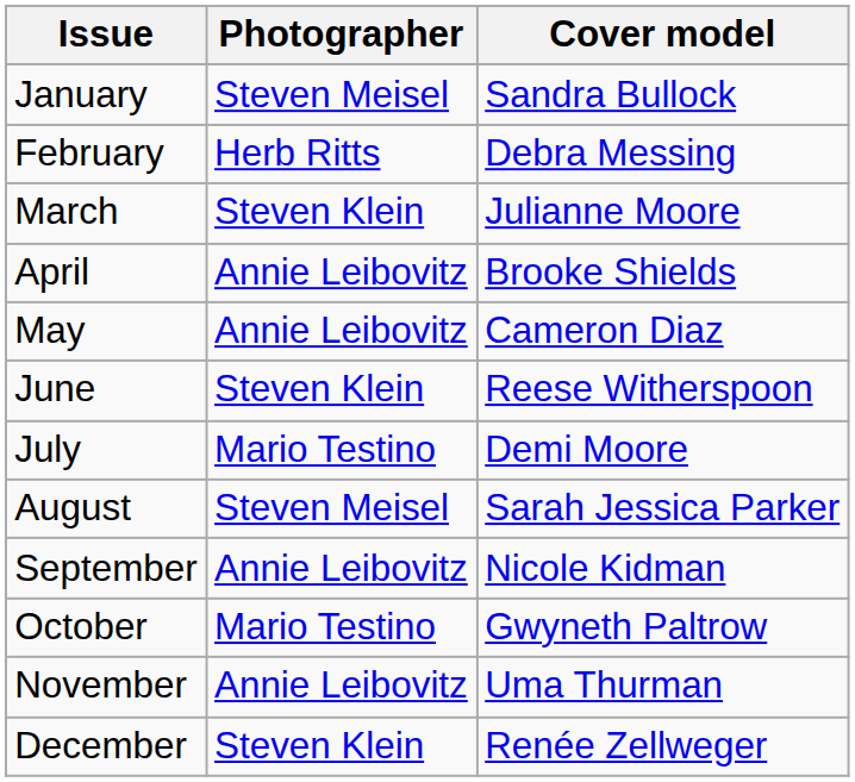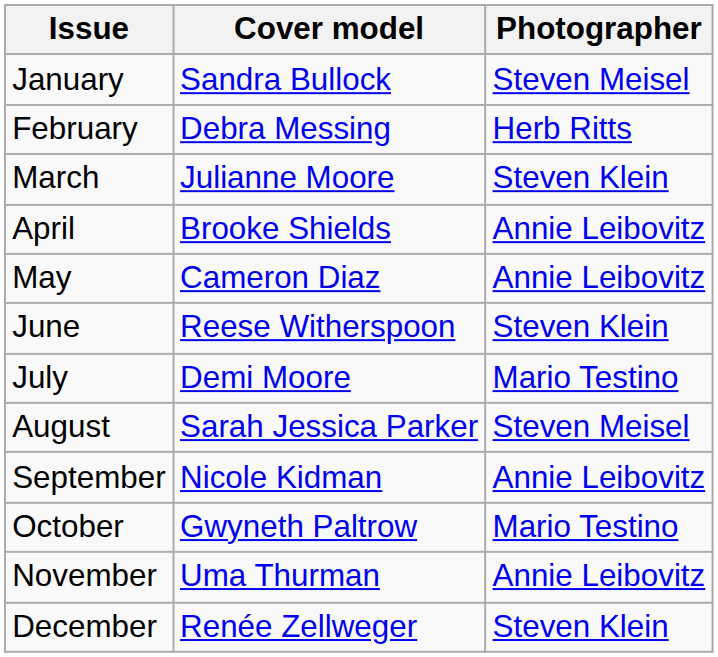 <table class="sortable wikitable">
 <tr>
 <th>Issue</th>
+<th>Cover model</th>
 <th>Photographer</th>
-<th>Cover model</th>
 </tr>
 <tr>
 <td>January</td>
+<td><a href='#'>Sandra Bullock</a></td>
 <td><a href='#'>Steven Meisel</a></td>
-<td><a href='#'>Sandra Bullock</a></td>
 </tr>
 <tr>
 <td>February</td>
+<td><a href='#'>Debra Messing</a></td>
 <td><a href='#'>Herb Ritts</a></td>
-<td><a href='#'>Debra Messing</a></td>
 </tr>
 <tr>
 <td>March</td>
+<td><a href='#'>Julianne Moore</a></td>
 <td><a href='#'>Steven Klein</a></td>
-<td><a href='#'>Julianne Moore</a></td>
 </tr>
 <tr>
 <td>April</td>
+<td><a href='#'>Brooke Shields</a></td>
 <td><a href='#'>Annie Leibovitz</a></td>
-<td><a href='#'>Brooke Shields</a></td>
 </tr>
 <tr>
 <td>May</td>
+<td><a href='#'>Cameron Diaz</a></td>
 <td><a href='#'>Annie Leibovitz</a></td>
-<td><a href='#'>Cameron Diaz</a></td>
 </tr>
 <tr>
 <td>June</td>
+<td><a href='#'>Reese Witherspoon</a></td>
 <td><a href='#'>Steven Klein</a></td>
-<td><a href='#'>Reese Witherspoon</a></td>
 </tr>
 <tr>
 <td>July</td>
+<td><a href='#'>Demi Moore</a></td>
 <td><a href='#'>Mario Testino</a></td>
-<td><a href='#'>Demi Moore</a></td>
 </tr>
 <tr>
 <td>August</td>
+<td><a href='#'>Sarah Jessica Parker</a></td>
 <td><a href='#'>Steven Meisel</a></td>
-<td><a href='#'>Sarah Jessica Parker</a></td>
 </tr>
 <tr>
 <td>September</td>
+<td><a href='#'>Nicole Kidman</a></td>
 <td><a href='#'>Annie Leibovitz</a></td>
-<td><a href='#'>Nicole Kidman</a></td>
 </tr>
 <tr>
 <td>October</td>
+<td><a href='#'>Gwyneth Paltrow</a></td>
 <td><a href='#'>Mario Testino</a></td>
-<td><a href='#'>Gwyneth Paltrow</a></td>
 </tr>
 <tr>
 <td>November</td>
+<td><a href='#'>Uma Thurman</a></td>
 <td><a href='#'>Annie Leibovitz</a></td>
-<td><a href='#'>Uma Thurman</a></td>
 </tr>
 <tr>
 <td>December</td>
+<td><a href='#'>Renée Zellweger</a></td>
 <td><a href='#'>Steven Klein</a></td>
-<td><a href='#'>Renée Zellweger</a></td>
 </tr>
 </table>
